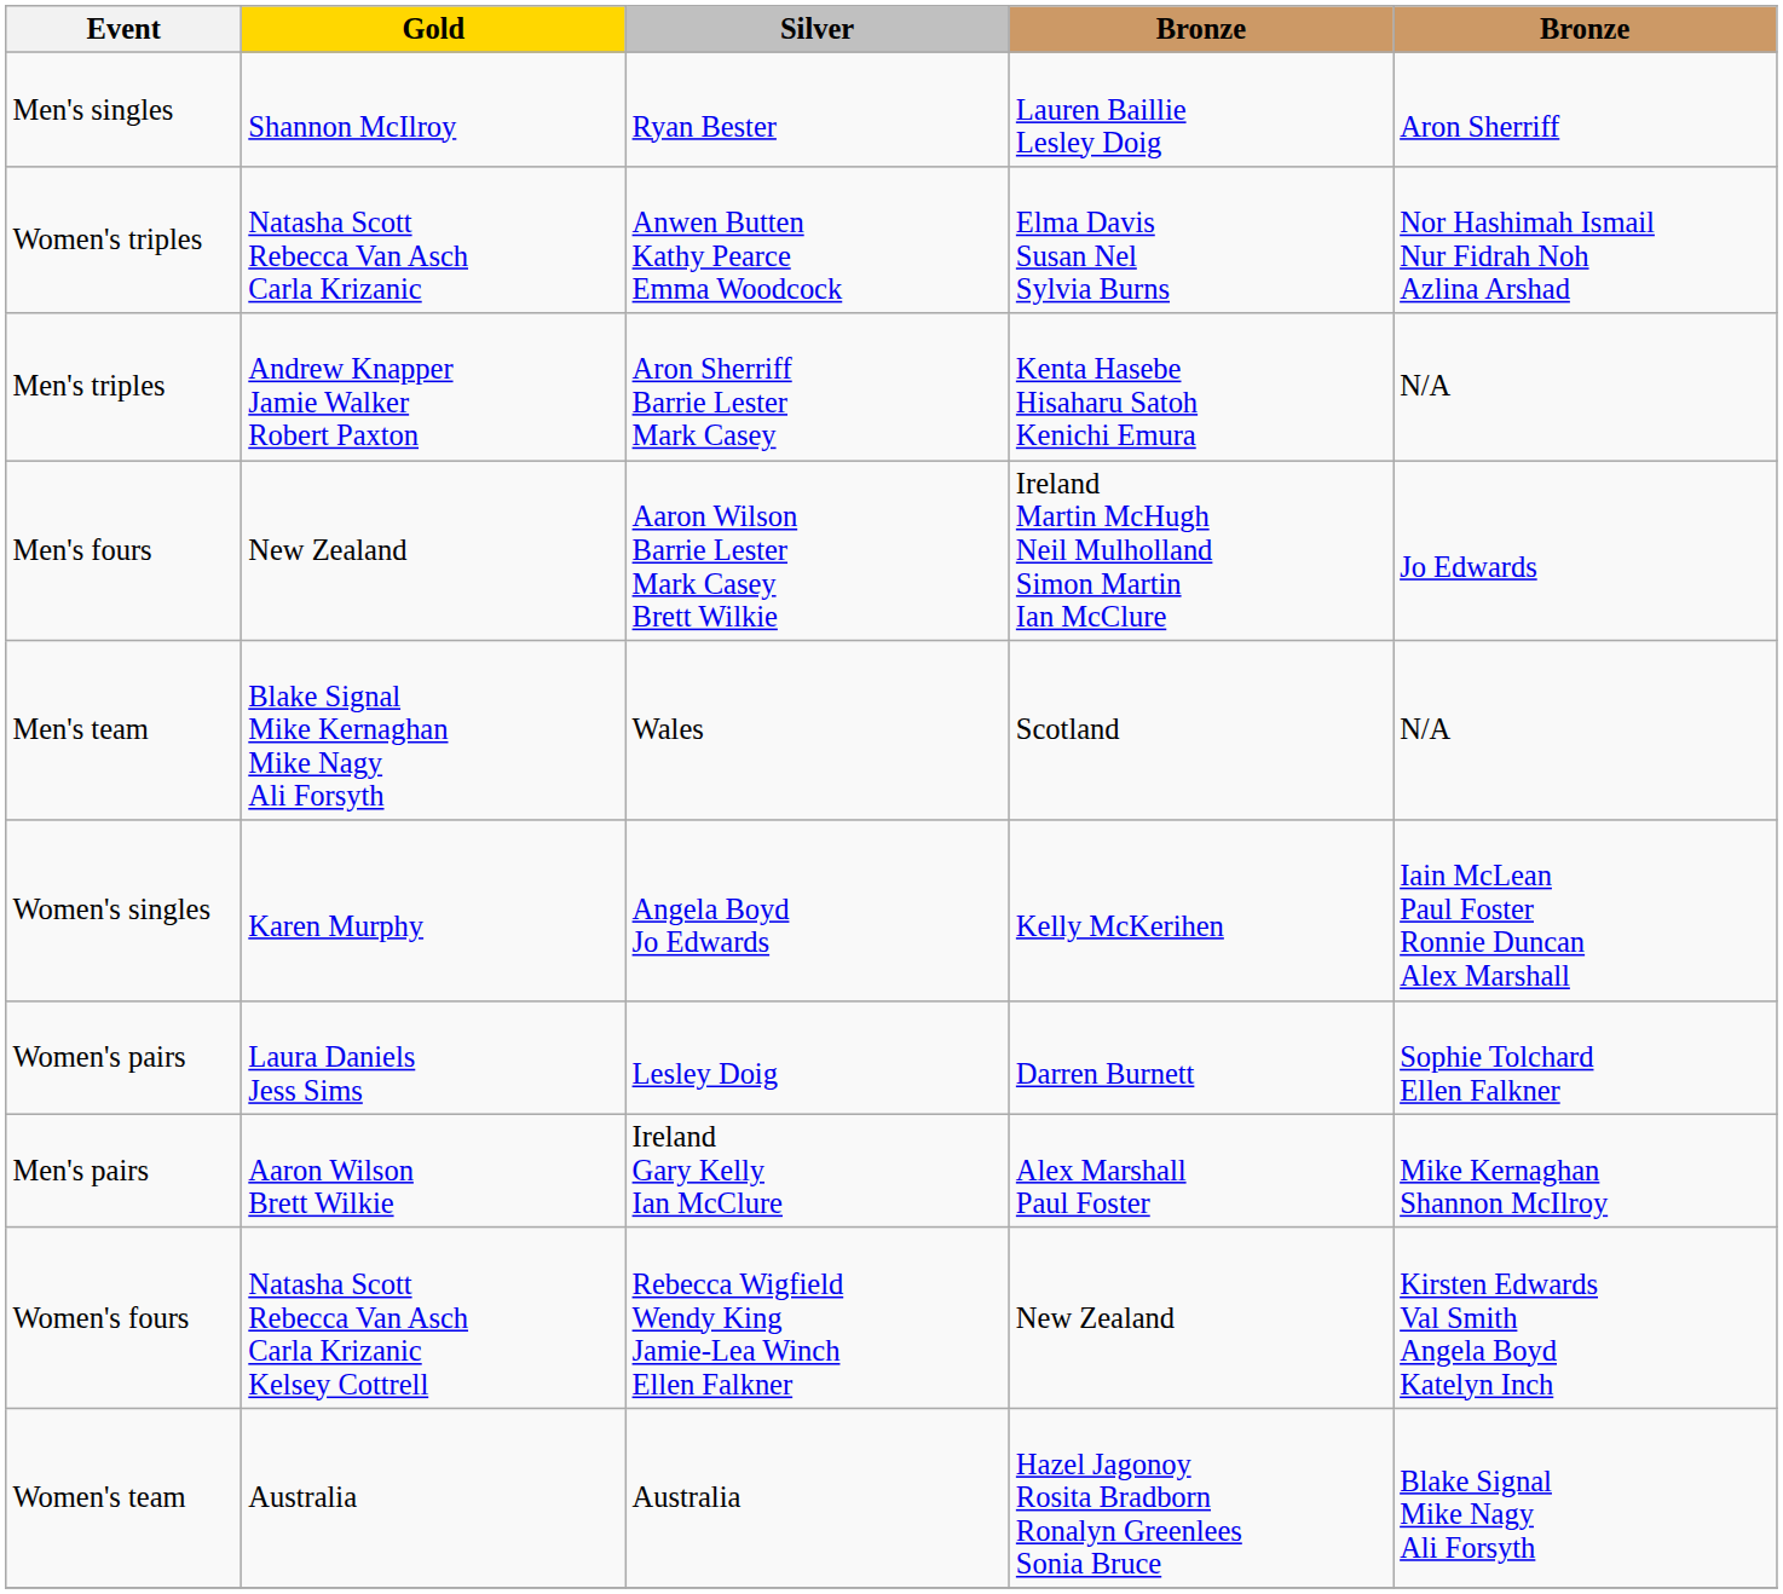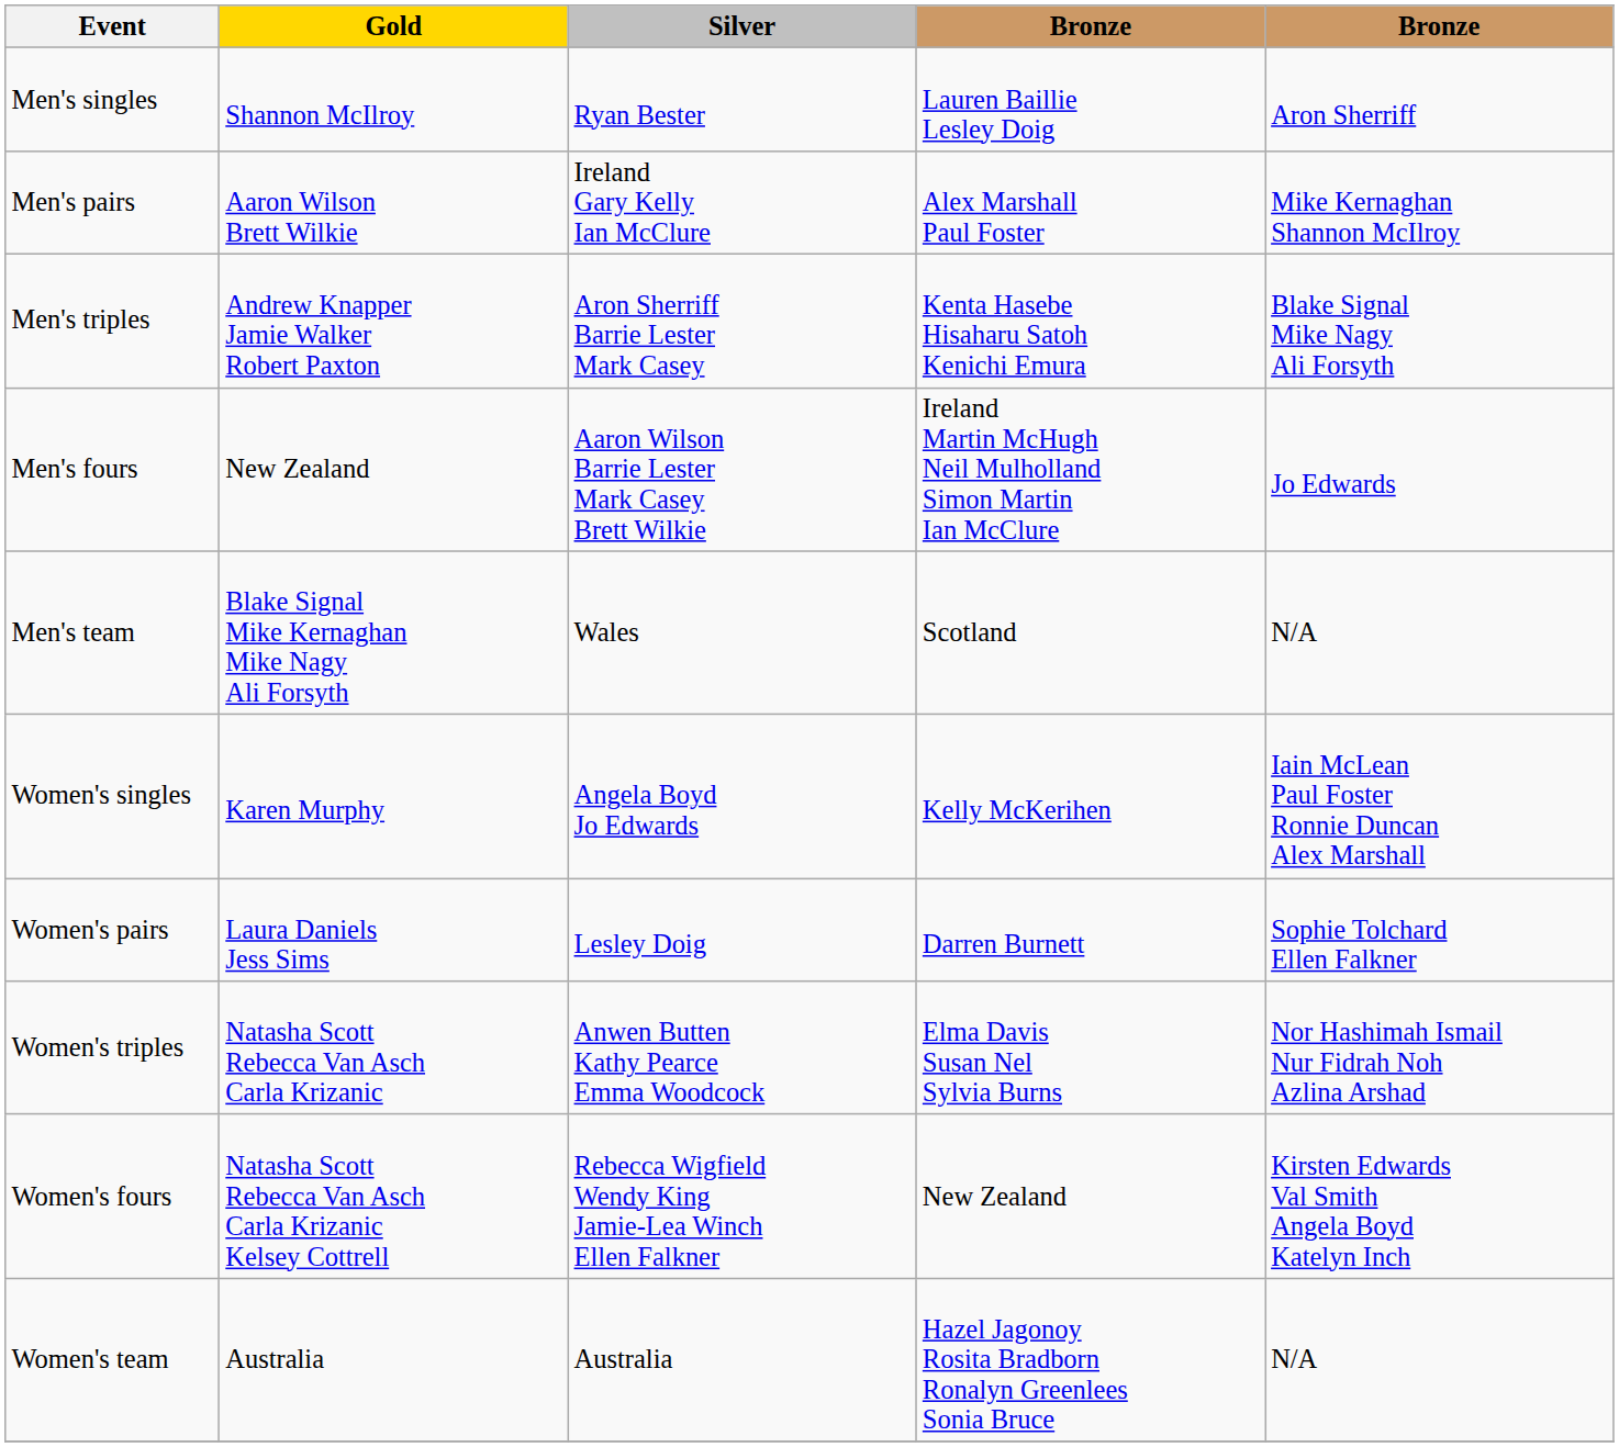 <table class="wikitable" style="font-size: 100%">
 <tr>
 <th width=120>Event</th>
 <th width=200 style="background-color: gold;">Gold</th>
 <th width=200 style="background-color: silver;">Silver</th>
 <th width=200 style="background-color: #cc9966;">Bronze</th>
 <th width=200 style="background-color: #cc9966;">Bronze</th>
 </tr>
 <tr>
 <td>Men's singles<br></td>
 <td> <br><a href='#'>Shannon McIlroy</a></td>
 <td> <br><a href='#'>Ryan Bester</a></td>
 <td> <br><a href='#'>Lauren Baillie</a><br> <a href='#'>Lesley Doig</a></td>
 <td> <br><a href='#'>Aron Sherriff</a></td>
 </tr>
 <tr>
-<td>Women's triples<br></td>
-<td> <br><a href='#'>Natasha Scott</a><br> <a href='#'>Rebecca Van Asch</a><br> <a href='#'>Carla Krizanic</a></td>
-<td> <br><a href='#'>Anwen Butten</a><br> <a href='#'>Kathy Pearce</a><br> <a href='#'>Emma Woodcock</a></td>
-<td>   <br> <a href='#'>Elma Davis</a><br> <a href='#'>Susan Nel</a><br> <a href='#'>Sylvia Burns</a></td>
-<td> <br><a href='#'>Nor Hashimah Ismail</a><br> <a href='#'>Nur Fidrah Noh</a><br> <a href='#'>Azlina Arshad</a></td>
+<td>Men's pairs <br></td>
+<td> <br><a href='#'>Aaron Wilson</a><br> <a href='#'>Brett Wilkie</a></td>
+<td> Ireland <br><a href='#'>Gary Kelly</a><br> <a href='#'>Ian McClure</a></td>
+<td> <br><a href='#'>Alex Marshall</a><br> <a href='#'>Paul Foster</a></td>
+<td><br> <a href='#'>Mike Kernaghan</a><br> <a href='#'>Shannon McIlroy</a></td>
 </tr>
 <tr>
 <td>Men's triples<br></td>
 <td> <br><a href='#'>Andrew Knapper</a><br> <a href='#'>Jamie Walker</a><br> <a href='#'>Robert Paxton</a></td>
 <td><br> <a href='#'>Aron Sherriff</a><br> <a href='#'>Barrie Lester</a><br> <a href='#'>Mark Casey</a></td>
 <td> <br><a href='#'>Kenta Hasebe</a><br> <a href='#'>Hisaharu Satoh</a><br> <a href='#'>Kenichi Emura</a></td>
-<td> N/A</td>
+<td> <br><a href='#'>Blake Signal</a><br> <a href='#'>Mike Nagy</a><br> <a href='#'>Ali Forsyth</a></td>
 </tr>
 <tr>
 <td>Men's fours<br></td>
 <td> New Zealand</td>
 <td> <br><a href='#'>Aaron Wilson</a><br> <a href='#'>Barrie Lester</a><br> <a href='#'>Mark Casey</a><br> <a href='#'>Brett Wilkie</a></td>
 <td> Ireland <br><a href='#'>Martin McHugh</a> <br><a href='#'>Neil Mulholland</a><br> <a href='#'>Simon Martin</a><br> <a href='#'>Ian McClure</a></td>
 <td> <br><a href='#'>Jo Edwards</a></td>
 </tr>
 <tr>
 <td>Men's team</td>
 <td> <br><a href='#'>Blake Signal</a><br> <a href='#'>Mike Kernaghan</a><br> <a href='#'>Mike Nagy</a><br> <a href='#'>Ali Forsyth</a></td>
 <td> Wales</td>
 <td> Scotland</td>
 <td> N/A</td>
 </tr>
 <tr>
 <td>Women's singles<br></td>
 <td> <br><a href='#'>Karen Murphy</a></td>
 <td> <br><a href='#'>Angela Boyd</a><br> <a href='#'>Jo Edwards</a></td>
 <td> <br><a href='#'>Kelly McKerihen</a></td>
 <td> <br><a href='#'>Iain McLean</a><br> <a href='#'>Paul Foster</a><br> <a href='#'>Ronnie Duncan</a><br> <a href='#'>Alex Marshall</a></td>
 </tr>
 <tr>
 <td>Women's pairs<br></td>
 <td> <br><a href='#'>Laura Daniels</a><br> <a href='#'>Jess Sims</a></td>
 <td> <br><a href='#'>Lesley Doig</a></td>
 <td> <br><a href='#'>Darren Burnett</a></td>
 <td>    <br> <a href='#'>Sophie Tolchard</a><br> <a href='#'>Ellen Falkner</a></td>
 </tr>
 <tr>
-<td>Men's pairs <br></td>
-<td> <br><a href='#'>Aaron Wilson</a><br> <a href='#'>Brett Wilkie</a></td>
-<td> Ireland <br><a href='#'>Gary Kelly</a><br> <a href='#'>Ian McClure</a></td>
-<td> <br><a href='#'>Alex Marshall</a><br> <a href='#'>Paul Foster</a></td>
-<td><br> <a href='#'>Mike Kernaghan</a><br> <a href='#'>Shannon McIlroy</a></td>
+<td>Women's triples<br></td>
+<td> <br><a href='#'>Natasha Scott</a><br> <a href='#'>Rebecca Van Asch</a><br> <a href='#'>Carla Krizanic</a></td>
+<td> <br><a href='#'>Anwen Butten</a><br> <a href='#'>Kathy Pearce</a><br> <a href='#'>Emma Woodcock</a></td>
+<td>   <br> <a href='#'>Elma Davis</a><br> <a href='#'>Susan Nel</a><br> <a href='#'>Sylvia Burns</a></td>
+<td> <br><a href='#'>Nor Hashimah Ismail</a><br> <a href='#'>Nur Fidrah Noh</a><br> <a href='#'>Azlina Arshad</a></td>
 </tr>
 <tr>
 <td>Women's fours<br></td>
 <td> <br><a href='#'>Natasha Scott</a><br> <a href='#'>Rebecca Van Asch</a><br> <a href='#'>Carla Krizanic</a><br> <a href='#'>Kelsey Cottrell</a></td>
 <td> <br><a href='#'>Rebecca Wigfield</a><br> <a href='#'>Wendy King</a><br> <a href='#'>Jamie-Lea Winch</a><br> <a href='#'>Ellen Falkner</a></td>
 <td> New Zealand</td>
 <td> <br><a href='#'>Kirsten Edwards</a><br> <a href='#'>Val Smith</a><br> <a href='#'>Angela Boyd</a><br> <a href='#'>Katelyn Inch</a></td>
 </tr>
 <tr>
 <td>Women's team</td>
 <td> Australia</td>
 <td> Australia</td>
 <td><br> <a href='#'>Hazel Jagonoy</a><br> <a href='#'>Rosita Bradborn</a><br> <a href='#'>Ronalyn Greenlees</a><br> <a href='#'>Sonia Bruce</a></td>
-<td> <br><a href='#'>Blake Signal</a><br> <a href='#'>Mike Nagy</a><br> <a href='#'>Ali Forsyth</a></td>
+<td> N/A</td>
 </tr>
 <tr>
 </tr>
 </table>
